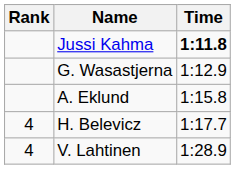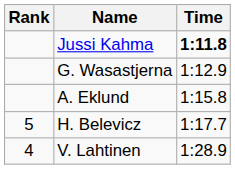 <table class="wikitable" style="text-align:center">
 <tr>
 <th>Rank</th>
 <th>Name</th>
 <th>Time</th>
 </tr>
 <tr>
 <td></td>
 <td align=left><a href='#'>Jussi Kahma</a></td>
 <td><strong>1:11.8</strong></td>
 </tr>
 <tr>
 <td></td>
 <td align=left>G. Wasastjerna</td>
 <td>1:12.9</td>
 </tr>
 <tr>
 <td></td>
 <td align=left>A. Eklund</td>
 <td>1:15.8</td>
 </tr>
 <tr>
-<td>4</td>
+<td>5</td>
 <td align=left>H. Belevicz</td>
 <td>1:17.7</td>
 </tr>
 <tr>
 <td>4</td>
 <td align=left>V. Lahtinen</td>
 <td>1:28.9</td>
 </tr>
 </table>
